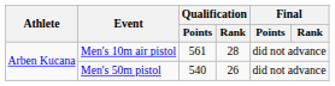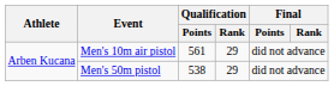 <table class="wikitable" style="font-size:90%;">
 <tr>
 <th rowspan=2>Athlete</th>
 <th rowspan=2>Event</th>
 <th colspan=2>Qualification</th>
 <th colspan=2>Final</th>
 </tr>
 <tr style="font-size:95%">
 <th>Points</th>
 <th>Rank</th>
 <th>Points</th>
 <th>Rank</th>
 </tr>
 <tr align=center>
 <td align=left rowspan=2><a href='#'>Arben Kucana</a></td>
 <td align=left><a href='#'>Men's 10m air pistol</a></td>
 <td>561</td>
-<td>28</td>
+<td>29</td>
 <td colspan=2>did not advance</td>
 </tr>
 <tr align=center>
 <td align=left><a href='#'>Men's 50m pistol</a></td>
-<td>540</td>
-<td>26</td>
+<td>538</td>
+<td>29</td>
 <td colspan=2>did not advance</td>
 </tr>
 </table>
